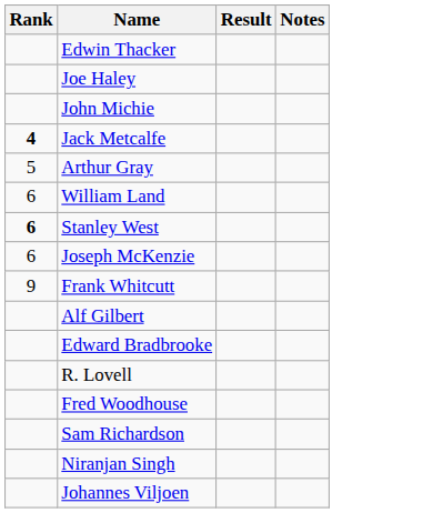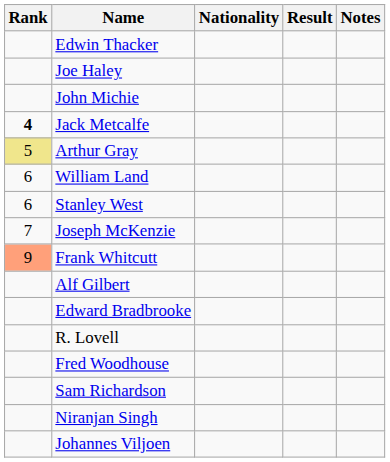 <table class="wikitable sortable" style=" text-align:center">
 <tr>
 <th>Rank</th>
 <th>Name</th>
+<th>Nationality</th>
 <th>Result</th>
 <th>Notes</th>
 </tr>
 <tr>
 <td></td>
 <td align=left><a href='#'>Edwin Thacker</a></td>
+<td align=left></td>
 <td></td>
 <td></td>
 </tr>
 <tr>
 <td></td>
 <td align=left><a href='#'>Joe Haley</a></td>
+<td align=left></td>
 <td></td>
 <td></td>
 </tr>
 <tr>
 <td></td>
 <td align=left><a href='#'>John Michie</a></td>
+<td align=left></td>
 <td></td>
 <td></td>
 </tr>
 <tr>
 <td><strong>4</strong></td>
 <td align=left><a href='#'>Jack Metcalfe</a></td>
+<td align=left></td>
 <td></td>
 <td></td>
 </tr>
 <tr>
-<td>5</td>
+<td style="background: khaki;">5</td>
 <td align=left><a href='#'>Arthur Gray</a></td>
+<td align=left></td>
 <td></td>
 <td></td>
 </tr>
 <tr>
 <td>6</td>
 <td align=left><a href='#'>William Land</a></td>
-<td></td>
-<td></td>
-</tr>
-<tr>
-<td><strong>6</strong></td>
-<td align=left><a href='#'>Stanley West</a></td>
+<td align=left></td>
 <td></td>
 <td></td>
 </tr>
 <tr>
 <td>6</td>
-<td align=left><a href='#'>Joseph McKenzie</a></td>
+<td align=left><a href='#'>Stanley West</a></td>
+<td align=left></td>
 <td></td>
 <td></td>
 </tr>
 <tr>
-<td>9</td>
+<td>7</td>
+<td align=left><a href='#'>Joseph McKenzie</a></td>
+<td align=left></td>
+<td></td>
+<td></td>
+</tr>
+<tr>
+<td style="background: lightsalmon;">9</td>
 <td align=left><a href='#'>Frank Whitcutt</a></td>
+<td align=left></td>
 <td></td>
 <td></td>
 </tr>
 <tr>
 <td></td>
 <td align=left><a href='#'>Alf Gilbert</a></td>
+<td align=left></td>
 <td></td>
 <td></td>
 </tr>
 <tr>
 <td></td>
 <td align=left><a href='#'>Edward Bradbrooke</a></td>
+<td align=left></td>
 <td></td>
 <td></td>
 </tr>
 <tr>
 <td></td>
 <td align=left>R. Lovell</td>
+<td align=left></td>
 <td></td>
 <td></td>
 </tr>
 <tr>
 <td></td>
 <td align=left><a href='#'>Fred Woodhouse</a></td>
+<td align=left></td>
 <td></td>
 <td></td>
 </tr>
 <tr>
 <td></td>
 <td align=left><a href='#'>Sam Richardson</a></td>
+<td align=left></td>
 <td></td>
 <td></td>
 </tr>
 <tr>
 <td></td>
 <td align=left><a href='#'>Niranjan Singh</a></td>
+<td align=left></td>
 <td></td>
 <td></td>
 </tr>
 <tr>
 <td></td>
 <td align=left><a href='#'>Johannes Viljoen</a></td>
+<td align=left></td>
 <td></td>
 <td></td>
 </tr>
 </table>
